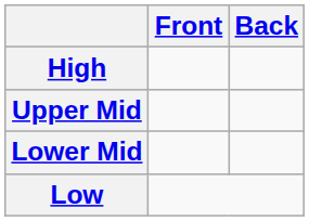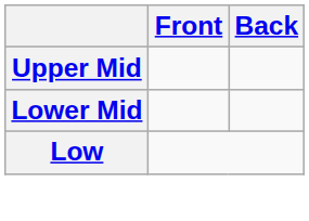 <table class="wikitable" style="text-align: center">
 <tr>
 <th></th>
 <th><a href='#'>Front</a></th>
 <th><a href='#'>Back</a></th>
-</tr>
-<tr>
-<th><a href='#'>High</a></th>
-<td></td>
-<td></td>
 </tr>
 <tr>
 <th><a href='#'>Upper Mid</a></th>
 <td></td>
 <td></td>
 </tr>
 <tr>
 <th><a href='#'>Lower Mid</a></th>
 <td></td>
 <td></td>
 </tr>
 <tr>
 <th><a href='#'>Low</a></th>
 <td colspan="2"></td>
 </tr>
 </table>
